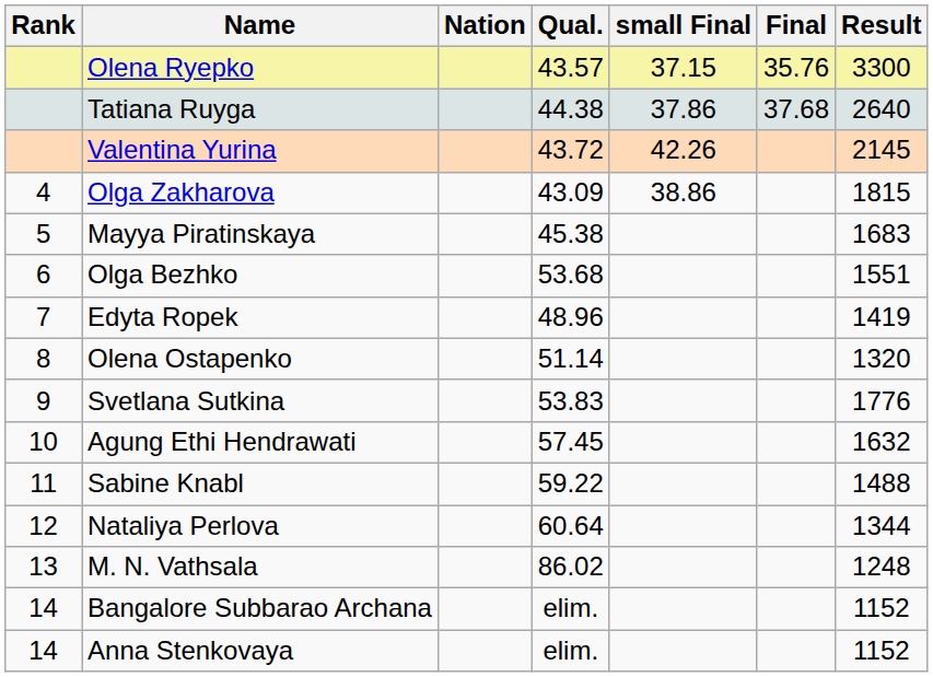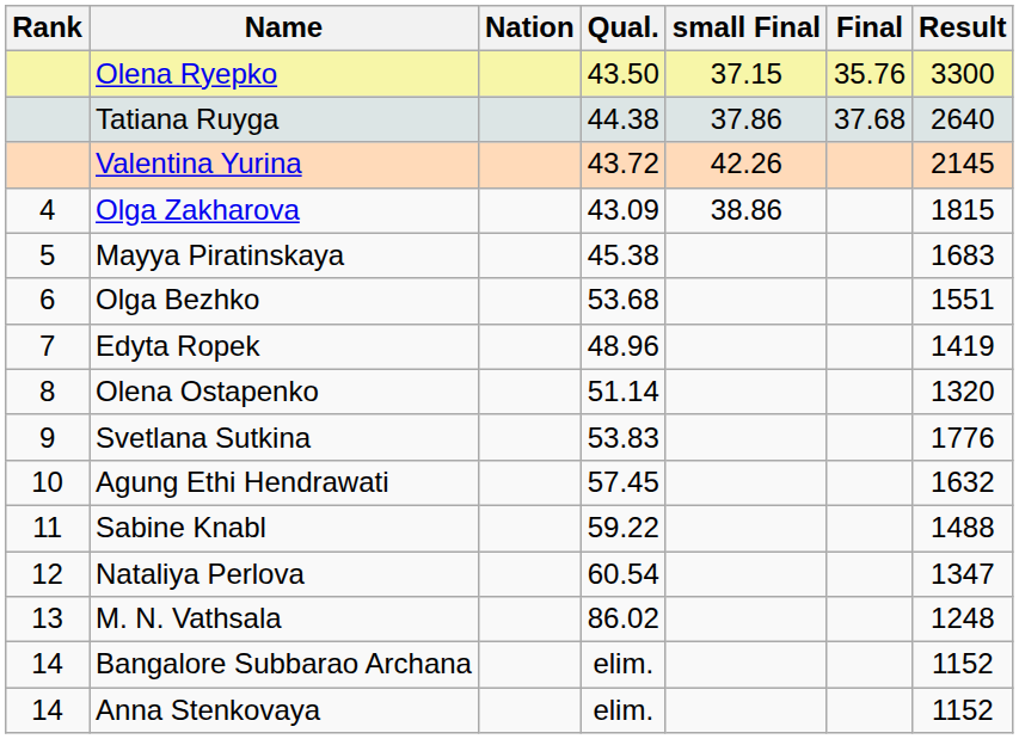 <table class="wikitable sortable" style="text-align:center">
 <tr>
 <th>Rank</th>
 <th>Name</th>
 <th>Nation</th>
 <th>Qual.</th>
 <th>small Final</th>
 <th>Final</th>
 <th>Result</th>
 </tr>
 <tr bgcolor="#F7F6A8">
 <td></td>
 <td align="left"><a href='#'>Olena Ryepko</a></td>
 <td align="left"></td>
-<td>43.57</td>
+<td>43.50</td>
 <td>37.15</td>
 <td>35.76</td>
 <td>3300</td>
 </tr>
 <tr bgcolor="#DCE5E5">
 <td></td>
 <td align="left">Tatiana Ruyga</td>
 <td align="left"></td>
 <td>44.38</td>
 <td>37.86</td>
 <td>37.68</td>
 <td>2640</td>
 </tr>
 <tr bgcolor="#FFDAB9">
 <td></td>
 <td align="left"><a href='#'>Valentina Yurina</a></td>
 <td align="left"></td>
 <td>43.72</td>
 <td>42.26</td>
 <td></td>
 <td>2145</td>
 </tr>
 <tr>
 <td align="center">4</td>
 <td align="left"><a href='#'>Olga Zakharova</a></td>
 <td align="left"></td>
 <td>43.09</td>
 <td>38.86</td>
 <td></td>
 <td>1815</td>
 </tr>
 <tr>
 <td align="center">5</td>
 <td align="left">Mayya Piratinskaya</td>
 <td align="left"></td>
 <td>45.38</td>
 <td></td>
 <td></td>
 <td>1683</td>
 </tr>
 <tr>
 <td align="center">6</td>
 <td align="left">Olga Bezhko</td>
 <td align="left"></td>
 <td>53.68</td>
 <td></td>
 <td></td>
 <td>1551</td>
 </tr>
 <tr>
 <td align="center">7</td>
 <td align="left">Edyta Ropek</td>
 <td align="left"></td>
 <td>48.96</td>
 <td></td>
 <td></td>
 <td>1419</td>
 </tr>
 <tr>
 <td align="center">8</td>
 <td align="left">Olena Ostapenko</td>
 <td align="left"></td>
 <td>51.14</td>
 <td></td>
 <td></td>
 <td>1320</td>
 </tr>
 <tr>
 <td>9</td>
 <td align="left">Svetlana Sutkina</td>
 <td align="left"></td>
 <td>53.83</td>
 <td></td>
 <td></td>
 <td>1776</td>
 </tr>
 <tr>
 <td>10</td>
 <td align="left">Agung Ethi Hendrawati</td>
 <td align="left"></td>
 <td>57.45</td>
 <td></td>
 <td></td>
 <td>1632</td>
 </tr>
 <tr>
 <td>11</td>
 <td align="left">Sabine Knabl</td>
 <td align="left"></td>
 <td>59.22</td>
 <td></td>
 <td></td>
 <td>1488</td>
 </tr>
 <tr>
 <td>12</td>
 <td align="left">Nataliya Perlova</td>
 <td align="left"></td>
-<td>60.64</td>
+<td>60.54</td>
 <td></td>
 <td></td>
-<td>1344</td>
+<td>1347</td>
 </tr>
 <tr>
 <td>13</td>
 <td align="left">M. N. Vathsala</td>
 <td align="left"></td>
 <td>86.02</td>
 <td></td>
 <td></td>
 <td>1248</td>
 </tr>
 <tr>
 <td>14</td>
 <td align="left">Bangalore Subbarao Archana</td>
 <td align="left"></td>
 <td>elim.</td>
 <td></td>
 <td></td>
 <td>1152</td>
 </tr>
 <tr>
 <td>14</td>
 <td align="left">Anna Stenkovaya</td>
 <td align="left"></td>
 <td>elim.</td>
 <td></td>
 <td></td>
 <td>1152</td>
 </tr>
 </table>
